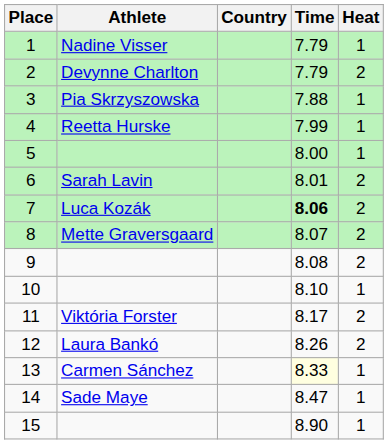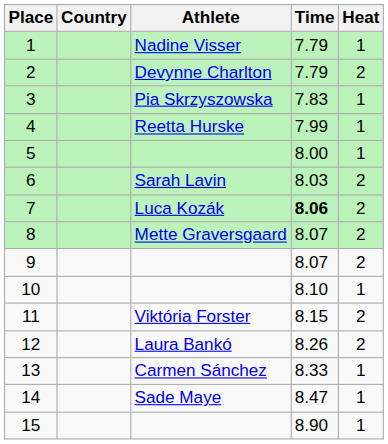 <table class="wikitable">
 <tr>
 <th>Place</th>
+<th>Country</th>
 <th>Athlete</th>
-<th>Country</th>
 <th>Time</th>
 <th>Heat</th>
 </tr>
 <tr bgcolor=#bbf3bb>
 <td align=center>1</td>
+<td></td>
 <td><a href='#'>Nadine Visser</a></td>
-<td></td>
 <td>7.79</td>
 <td align=center>1</td>
 </tr>
 <tr bgcolor=#bbf3bb>
 <td align=center>2</td>
+<td></td>
 <td><a href='#'>Devynne Charlton</a></td>
-<td></td>
 <td>7.79</td>
 <td align=center>2</td>
 </tr>
 <tr bgcolor=#bbf3bb>
 <td align=center>3</td>
+<td></td>
 <td><a href='#'>Pia Skrzyszowska</a></td>
-<td></td>
-<td>7.88</td>
+<td>7.83</td>
 <td align=center>1</td>
 </tr>
 <tr bgcolor=#bbf3bb>
 <td align=center>4</td>
+<td></td>
 <td><a href='#'>Reetta Hurske</a></td>
-<td></td>
 <td>7.99</td>
 <td align=center>1</td>
 </tr>
 <tr bgcolor=#bbf3bb>
 <td align=center>5</td>
 <td></td>
 <td></td>
 <td>8.00</td>
 <td align=center>1</td>
 </tr>
 <tr bgcolor=#bbf3bb>
 <td align=center>6</td>
+<td></td>
 <td><a href='#'>Sarah Lavin</a></td>
-<td></td>
-<td>8.01</td>
+<td>8.03</td>
 <td align=center>2</td>
 </tr>
 <tr bgcolor=#bbf3bb>
 <td align=center>7</td>
+<td></td>
 <td><a href='#'>Luca Kozák</a></td>
-<td></td>
 <td><strong>8.06</strong></td>
 <td align=center>2</td>
 </tr>
 <tr bgcolor=#bbf3bb>
 <td align=center>8</td>
+<td></td>
 <td><a href='#'>Mette Graversgaard</a></td>
-<td></td>
 <td>8.07</td>
 <td align=center>2</td>
 </tr>
 <tr>
 <td align=center>9</td>
 <td></td>
 <td></td>
-<td>8.08</td>
+<td>8.07</td>
 <td align=center>2</td>
 </tr>
 <tr>
 <td align=center>10</td>
 <td></td>
 <td></td>
 <td>8.10</td>
 <td align=center>1</td>
 </tr>
 <tr>
 <td align=center>11</td>
+<td></td>
 <td><a href='#'>Viktória Forster</a></td>
-<td></td>
-<td>8.17</td>
+<td>8.15</td>
 <td align=center>2</td>
 </tr>
 <tr>
 <td align=center>12</td>
+<td></td>
 <td><a href='#'>Laura Bankó</a></td>
-<td></td>
 <td>8.26</td>
 <td align=center>2</td>
 </tr>
 <tr>
 <td align=center>13</td>
+<td></td>
 <td><a href='#'>Carmen Sánchez</a></td>
-<td></td>
-<td style="background: lightyellow;">8.33</td>
+<td>8.33</td>
 <td align=center>1</td>
 </tr>
 <tr>
 <td align=center>14</td>
+<td></td>
 <td><a href='#'>Sade Maye</a></td>
-<td></td>
 <td>8.47</td>
 <td align=center>1</td>
 </tr>
 <tr>
 <td align=center>15</td>
 <td></td>
 <td></td>
 <td>8.90</td>
 <td align=center>1</td>
 </tr>
 </table>
